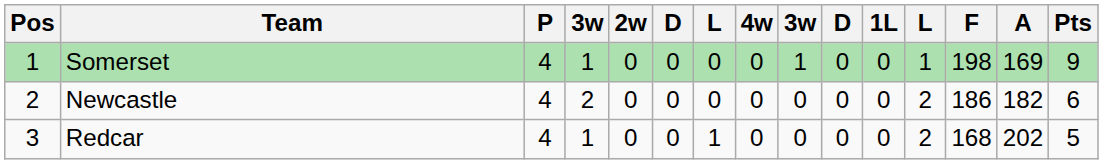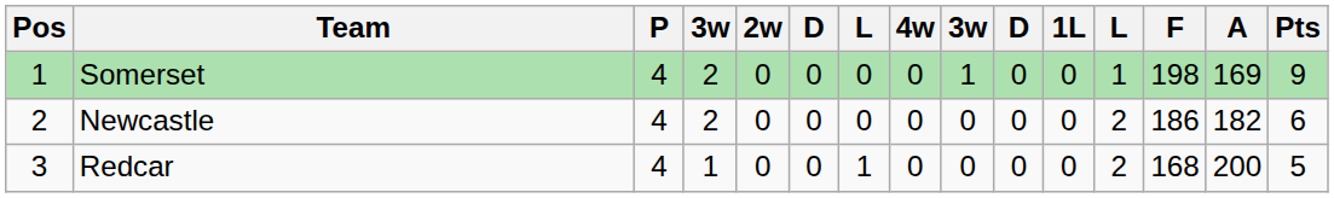 <table class="wikitable" style="font-size: 100%">
 <tr>
 <th width=20>Pos</th>
 <th width=300>Team</th>
 <th width=20>P</th>
 <th width=20>3w</th>
 <th width=20>2w</th>
 <th width=20>D</th>
 <th width=20>L</th>
 <th width=20>4w</th>
 <th width=20>3w</th>
 <th width=20>D</th>
 <th width=20>1L</th>
 <th width=20>L</th>
 <th width=20>F</th>
 <th width=20>A</th>
 <th width=20>Pts</th>
 </tr>
 <tr align=center style="background:#ACE1AF">
 <td>1</td>
 <td align="left">Somerset</td>
 <td>4</td>
-<td>1</td>
+<td>2</td>
 <td>0</td>
 <td>0</td>
 <td>0</td>
 <td>0</td>
 <td>1</td>
 <td>0</td>
 <td>0</td>
 <td>1</td>
 <td>198</td>
 <td>169</td>
 <td>9</td>
 </tr>
 <tr align=center>
 <td>2</td>
 <td align="left">Newcastle</td>
 <td>4</td>
 <td>2</td>
 <td>0</td>
 <td>0</td>
 <td>0</td>
 <td>0</td>
 <td>0</td>
 <td>0</td>
 <td>0</td>
 <td>2</td>
 <td>186</td>
 <td>182</td>
 <td>6</td>
 </tr>
 <tr align=center>
 <td>3</td>
 <td align="left">Redcar</td>
 <td>4</td>
 <td>1</td>
 <td>0</td>
 <td>0</td>
 <td>1</td>
 <td>0</td>
 <td>0</td>
 <td>0</td>
 <td>0</td>
 <td>2</td>
 <td>168</td>
-<td>202</td>
+<td>200</td>
 <td>5</td>
 </tr>
 </table>
